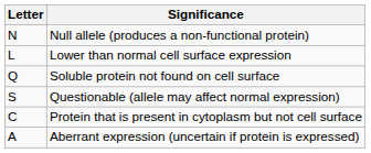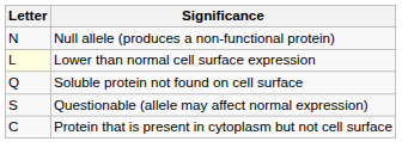 <table class="wikitable">
 <tr>
 <th>Letter</th>
 <th>Significance</th>
 </tr>
 <tr>
 <td>N</td>
 <td>Null allele (produces a non-functional protein)</td>
 </tr>
 <tr>
-<td>L</td>
+<td style="background: lightyellow;">L</td>
 <td>Lower than normal cell surface expression</td>
 </tr>
 <tr>
 <td>Q</td>
 <td>Soluble protein not found on cell surface</td>
 </tr>
 <tr>
 <td>S</td>
 <td>Questionable (allele may affect normal expression)</td>
 </tr>
 <tr>
 <td>C</td>
 <td>Protein that is present in cytoplasm but not cell surface</td>
 </tr>
-<tr>
-<td>A</td>
-<td>Aberrant expression (uncertain if protein is expressed)</td>
-</tr>
 </table>
